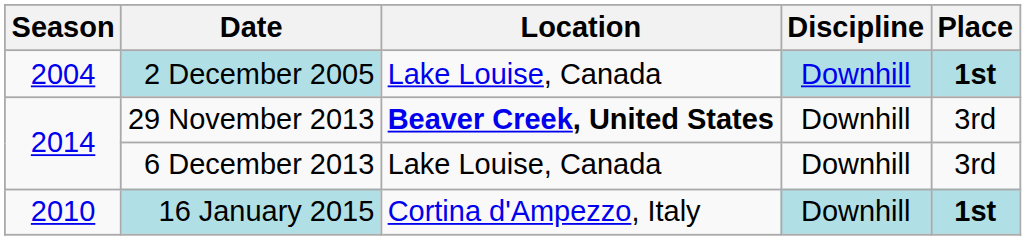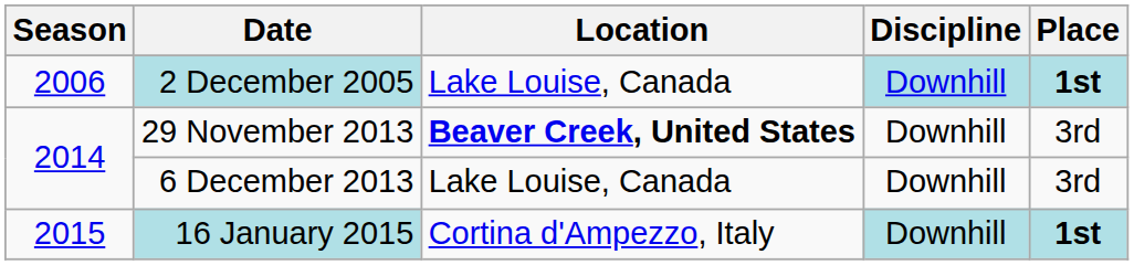 <table class=wikitable style="text-align:center">
 <tr>
 <th>Season</th>
 <th>Date</th>
 <th>Location</th>
 <th>Discipline</th>
 <th>Place</th>
 </tr>
 <tr>
-<td><a href='#'>2004</a></td>
+<td><a href='#'>2006</a></td>
 <td align=right bgcolor="#BOEOE6">2 December 2005</td>
 <td align=left> <a href='#'>Lake Louise</a>, Canada</td>
 <td bgcolor="#BOEOE6"><a href='#'>Downhill</a></td>
 <td bgcolor="#BOEOE6"><strong>1st</strong></td>
 </tr>
 <tr>
 <td rowspan=2><a href='#'>2014</a></td>
 <td align=right>29 November 2013</td>
 <td align=left><strong> <a href='#'>Beaver Creek</a>, United States</strong></td>
 <td>Downhill</td>
 <td>3rd</td>
 </tr>
 <tr>
 <td align=right>6 December 2013</td>
 <td align=left> Lake Louise, Canada</td>
 <td>Downhill</td>
 <td>3rd</td>
 </tr>
 <tr>
-<td><a href='#'>2010</a></td>
+<td><a href='#'>2015</a></td>
 <td align=right bgcolor="#BOEOE6">16 January 2015</td>
 <td align=left> <a href='#'>Cortina d'Ampezzo</a>, Italy</td>
 <td bgcolor="#BOEOE6">Downhill</td>
 <td bgcolor="#BOEOE6"><strong>1st</strong></td>
 </tr>
 </table>
